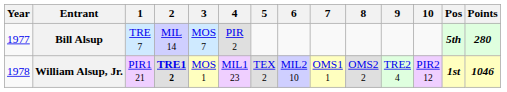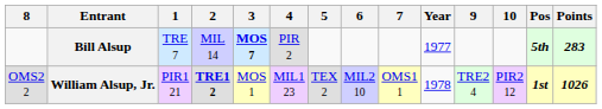 <table class="wikitable" style="text-align:center; font-size:90%">
 <tr>
-<th>Year</th>
+<th>8</th>
 <th>Entrant</th>
 <th>1</th>
 <th>2</th>
 <th>3</th>
 <th>4</th>
 <th>5</th>
 <th>6</th>
 <th>7</th>
-<th>8</th>
+<th>Year</th>
 <th>9</th>
 <th>10</th>
 <th>Pos</th>
 <th>Points</th>
 </tr>
 <tr>
-<td><a href='#'>1977</a></td>
+<td></td>
 <th>Bill Alsup</th>
 <td style="background:#CFEAFF;"><a href='#'>TRE</a><br><small>7</small></td>
 <td style="background:#CFCFFF;"><a href='#'>MIL</a><br><small>14</small></td>
-<td style="background:#CFEAFF;"><a href='#'>MOS</a><br><small>7</small></td>
+<td style="background:#CFEAFF;"><strong><a href='#'>MOS</a><br><small>7</small></strong></td>
 <td style="background:#DFDFDF;"><a href='#'>PIR</a><br><small>2</small></td>
 <td></td>
 <td></td>
 <td></td>
-<td></td>
+<td><a href='#'>1977</a></td>
 <td></td>
 <td></td>
 <td style="background:#DFFFDF;"><strong><em>5th</em></strong></td>
-<td style="background:#DFFFDF;"><strong><em>280</em></strong></td>
+<td style="background:#DFFFDF;"><strong><em>283</em></strong></td>
 </tr>
 <tr>
-<td><a href='#'>1978</a></td>
+<td style="background-color:#DFDFDF"><a href='#'>OMS2</a><br><small>2</small></td>
 <th>William Alsup, Jr.</th>
 <td style="background-color:#EFCFFF"><a href='#'>PIR1</a><br><small>21</small></td>
 <td style="background-color:#DFDFDF"><strong><a href='#'>TRE1</a><br><small>2</small></strong></td>
 <td style="background-color:#FFFFBF"><a href='#'>MOS</a><br><small>1</small></td>
 <td style="background-color:#EFCFFF"><a href='#'>MIL1</a><br><small>23</small></td>
 <td style="background-color:#DFDFDF"><a href='#'>TEX</a><br><small>2</small></td>
 <td style="background-color:#CFCFFF"><a href='#'>MIL2</a><br><small>10</small></td>
 <td style="background-color:#FFFFBF"><a href='#'>OMS1</a><br><small>1</small></td>
-<td style="background-color:#DFDFDF"><a href='#'>OMS2</a><br><small>2</small></td>
+<td><a href='#'>1978</a></td>
 <td style="background-color:#DFFFDF"><a href='#'>TRE2</a><br><small>4</small></td>
 <td style="background-color:#EFCFFF"><a href='#'>PIR2</a><br><small>12</small></td>
 <td style="background-color:#FFFFBF"><strong><em>1st</em></strong></td>
-<td style="background-color:#FFFFBF"><strong><em>1046</em></strong></td>
+<td style="background-color:#FFFFBF"><strong><em>1026</em></strong></td>
 </tr>
 </table>
